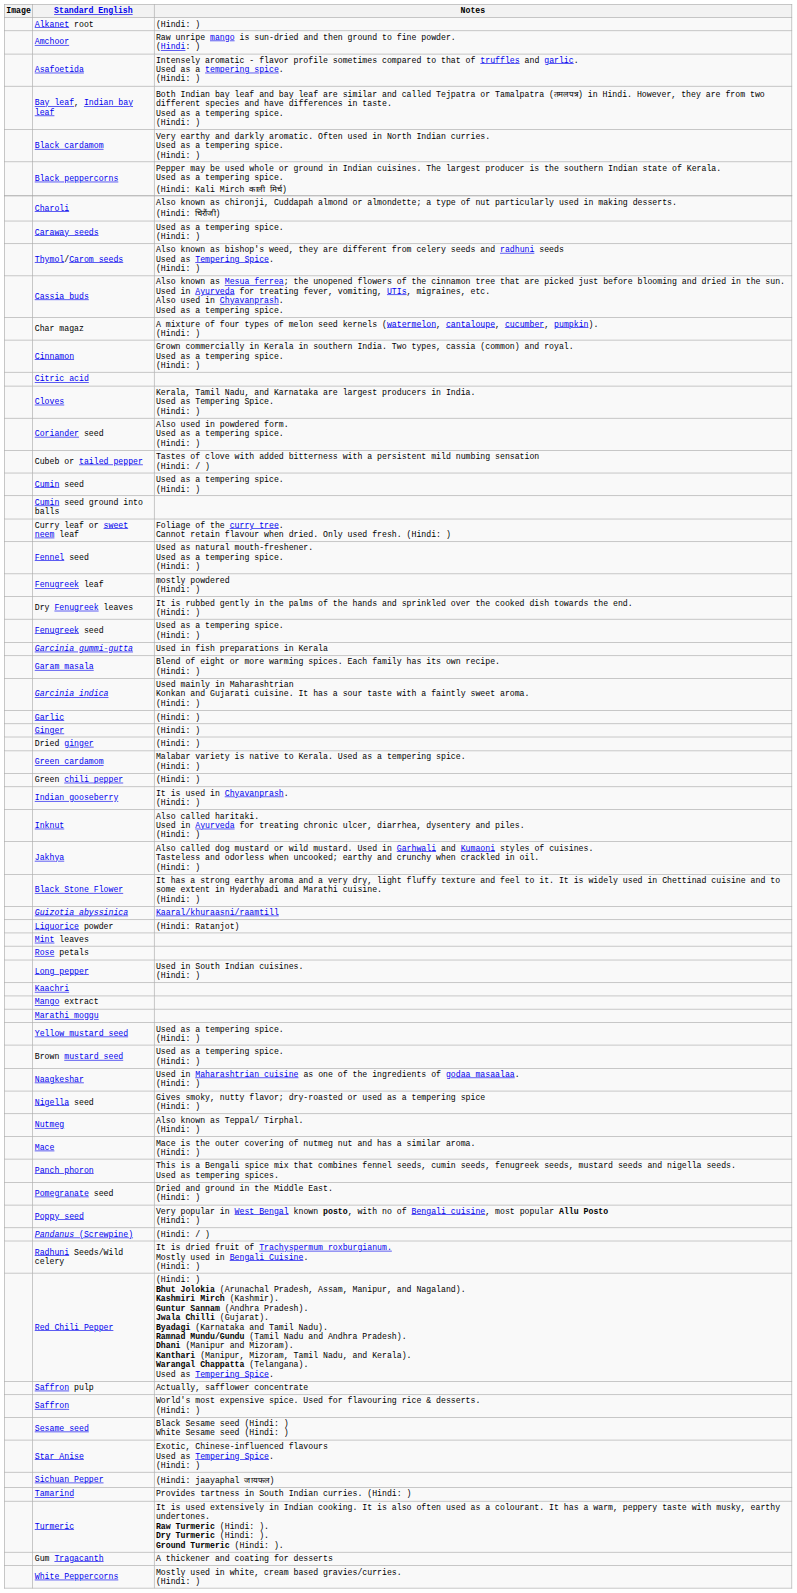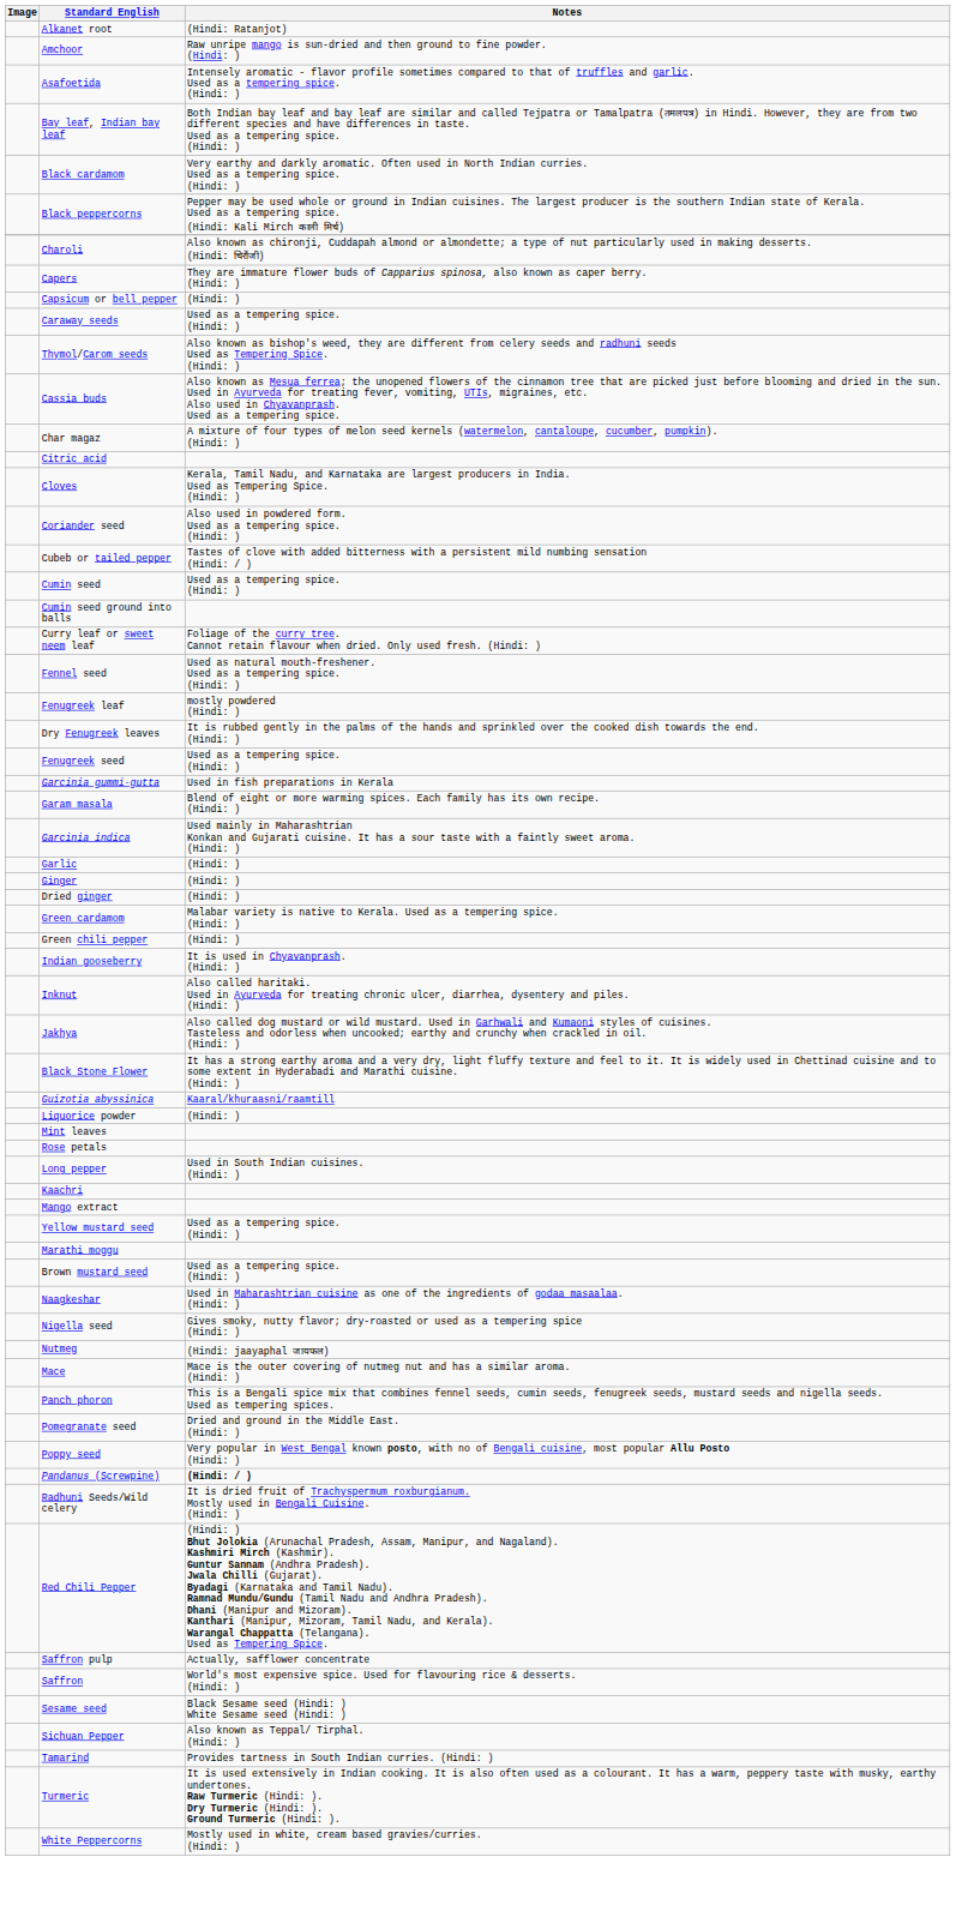 <table class="wikitable sortable">
 <tr>
 <th>Image</th>
 <th><a href='#'>Standard English</a></th>
 <th>Notes</th>
 </tr>
 <tr>
 <td></td>
 <td><a href='#'>Alkanet</a> root</td>
-<td>(Hindi:  )</td>
+<td>(Hindi: Ratanjot)</td>
 </tr>
 <tr>
 <td></td>
 <td><a href='#'>Amchoor</a></td>
 <td>Raw unripe <a href='#'>mango</a> is sun-dried and then ground to fine powder.<br>(<a href='#'>Hindi</a>:  )</td>
 </tr>
 <tr>
 <td></td>
 <td><a href='#'>Asafoetida</a></td>
 <td>Intensely aromatic - flavor profile sometimes compared to that of <a href='#'>truffles</a> and <a href='#'>garlic</a>.<br>Used as a <a href='#'>tempering spice</a>.<br>(Hindi:  )</td>
 </tr>
 <tr>
 <td></td>
 <td><a href='#'>Bay leaf</a>, <a href='#'>Indian bay leaf</a></td>
 <td>Both Indian bay leaf and bay leaf are similar and called Tejpatra or Tamalpatra (तमलपत्र) in Hindi. However, they are from two different species and have differences in taste.<br>Used as a tempering spice.<br>(Hindi:  )</td>
 </tr>
 <tr>
 <td></td>
 <td><a href='#'>Black cardamom</a></td>
 <td>Very earthy and darkly aromatic. Often used in North Indian curries.<br>Used as a tempering spice.<br>(Hindi:  )</td>
 </tr>
 <tr>
 <td></td>
 <td><a href='#'>Black peppercorns</a></td>
 <td>Pepper may be used whole or ground in Indian cuisines. The largest producer is the southern Indian state of Kerala.<br>Used as a tempering spice.<br>(Hindi: Kali Mirch काली मिर्च)</td>
 </tr>
 <tr>
 </tr>
 <tr>
 <td></td>
 <td><a href='#'>Charoli</a></td>
 <td>Also known as chironji, Cuddapah almond or almondette; a type of nut particularly used in making desserts.<br>(Hindi:  चिरौंजी)</td>
 </tr>
 <tr>
 <td></td>
+<td><a href='#'>Capers</a></td>
+<td>They are immature flower buds of <em>Capparius spinosa,</em> also known as caper berry.<br>(Hindi:  )</td>
+</tr>
+<tr>
+<td></td>
+<td><a href='#'>Capsicum</a> or <a href='#'>bell pepper</a></td>
+<td>(Hindi:  )</td>
+</tr>
+<tr>
+<td></td>
 <td><a href='#'>Caraway seeds</a></td>
 <td>Used as a tempering spice.<br>(Hindi:  )</td>
 </tr>
 <tr>
 <td></td>
 <td><a href='#'>Thymol</a>/<a href='#'>Carom seeds</a></td>
 <td>Also known as bishop's weed, they are different from celery seeds and <a href='#'>radhuni</a> seeds<br>Used as <a href='#'>Tempering Spice</a>.<br>(Hindi:  )</td>
 </tr>
 <tr>
 <td></td>
 <td><a href='#'>Cassia buds</a></td>
 <td>Also known as <a href='#'>Mesua ferrea</a>; the unopened flowers of the cinnamon tree that are picked just before blooming and dried in the sun.<br>Used in <a href='#'>Ayurveda</a> for treating fever, vomiting, <a href='#'>UTIs</a>, migraines, etc.<br>Also used in <a href='#'>Chyavanprash</a>.<br>Used as a tempering spice.</td>
 </tr>
 <tr>
 <td></td>
 <td>Char magaz</td>
 <td>A mixture of four types of melon seed kernels (<a href='#'>watermelon</a>, <a href='#'>cantaloupe</a>, <a href='#'>cucumber</a>, <a href='#'>pumpkin</a>).<br>(Hindi:  )</td>
-</tr>
-<tr>
-<td></td>
-<td><a href='#'>Cinnamon</a></td>
-<td>Grown commercially in Kerala in southern India. Two types, cassia (common) and royal.<br>Used as a tempering spice.<br>(Hindi:  )</td>
 </tr>
 <tr>
 <td></td>
 <td><a href='#'>Citric acid</a></td>
 <td></td>
 </tr>
 <tr>
 <td></td>
 <td><a href='#'>Cloves</a></td>
 <td>Kerala, Tamil Nadu, and Karnataka are largest producers in India.<br>Used as Tempering Spice.<br>(Hindi:  )</td>
 </tr>
 <tr>
 <td></td>
 <td><a href='#'>Coriander</a> seed</td>
 <td>Also used in powdered form.<br>Used as a tempering spice.<br>(Hindi:  )</td>
 </tr>
 <tr>
 <td></td>
 <td>Cubeb or <a href='#'>tailed pepper</a></td>
 <td>Tastes of clove with added bitterness with a persistent mild numbing sensation<br>(Hindi:  / )</td>
 </tr>
 <tr>
 <td></td>
 <td><a href='#'>Cumin</a> seed</td>
 <td>Used as a tempering spice.<br>(Hindi:  )</td>
 </tr>
 <tr>
 <td></td>
 <td><a href='#'>Cumin</a> seed ground into balls</td>
 <td></td>
 </tr>
 <tr>
 <td></td>
 <td>Curry leaf or <a href='#'>sweet neem</a> leaf</td>
 <td>Foliage of the <a href='#'>curry tree</a>.<br>Cannot retain flavour when dried. Only used fresh. (Hindi:  )</td>
 </tr>
 <tr>
 <td></td>
 <td><a href='#'>Fennel</a> seed</td>
 <td>Used as natural mouth-freshener.<br>Used as a tempering spice.<br>(Hindi:  )</td>
 </tr>
 <tr>
 <td></td>
 <td><a href='#'>Fenugreek</a> leaf</td>
 <td>mostly powdered<br>(Hindi:  )</td>
 </tr>
 <tr>
 <td></td>
 <td>Dry <a href='#'>Fenugreek</a> leaves</td>
 <td>It is rubbed gently in the palms of the hands and sprinkled over the cooked dish towards the end.<br>(Hindi:  )</td>
 </tr>
 <tr>
 <td></td>
 <td><a href='#'>Fenugreek</a> seed</td>
 <td>Used as a tempering spice.<br>(Hindi:  )</td>
 </tr>
 <tr>
 <td></td>
 <td><a href='#'><em>Garcinia gummi-gutta</em></a></td>
 <td>Used in fish preparations in Kerala</td>
 </tr>
 <tr>
 <td></td>
 <td><a href='#'>Garam masala</a></td>
 <td>Blend of eight or more warming spices. Each family has its own recipe.<br>(Hindi:  )</td>
 </tr>
 <tr>
 <td></td>
 <td><em><a href='#'>Garcinia indica</a></em></td>
 <td>Used mainly in Maharashtrian<br>Konkan and Gujarati cuisine. It has a sour taste with a faintly sweet aroma.<br>(Hindi:  )</td>
 </tr>
 <tr>
 <td></td>
 <td><a href='#'>Garlic</a></td>
 <td>(Hindi:  )</td>
 </tr>
 <tr>
 <td></td>
 <td><a href='#'>Ginger</a></td>
 <td>(Hindi:  )</td>
 </tr>
 <tr>
 <td></td>
 <td>Dried <a href='#'>ginger</a></td>
 <td>(Hindi:  )</td>
 </tr>
 <tr>
 <td></td>
 <td><a href='#'>Green cardamom</a></td>
 <td>Malabar variety is native to Kerala. Used as a tempering spice.<br>(Hindi:  )</td>
 </tr>
 <tr>
 <td></td>
 <td>Green <a href='#'>chili pepper</a></td>
 <td>(Hindi:  )</td>
 </tr>
 <tr>
 <td></td>
 <td><a href='#'>Indian gooseberry</a></td>
 <td>It is used in <a href='#'>Chyavanprash</a>.<br>(Hindi:  )</td>
 </tr>
 <tr>
 <td></td>
 <td><a href='#'>Inknut</a></td>
 <td>Also called haritaki.<br>Used in <a href='#'>Ayurveda</a> for treating chronic ulcer, diarrhea, dysentery and piles.<br>(Hindi:  )</td>
 </tr>
 <tr>
 <td></td>
 <td><a href='#'>Jakhya</a></td>
 <td>Also called dog mustard or wild mustard. Used in <a href='#'>Garhwali</a> and <a href='#'>Kumaoni</a> styles of cuisines.<br>Tasteless and odorless when uncooked; earthy and crunchy when crackled in oil.<br>(Hindi:  )</td>
 </tr>
 <tr>
 <td></td>
 <td><a href='#'>Black Stone Flower</a></td>
 <td>It has a strong earthy aroma and a very dry, light fluffy texture and feel to it. It is widely used in Chettinad cuisine and to some extent in Hyderabadi and Marathi cuisine.<br>(Hindi:  )</td>
 </tr>
 <tr>
 <td></td>
 <td><em><a href='#'>Guizotia abyssinica</a></em></td>
 <td><a href='#'>Kaaral/khuraasni/raamtill</a></td>
 </tr>
 <tr>
 <td></td>
 <td><a href='#'>Liquorice</a> powder</td>
-<td>(Hindi: Ratanjot)</td>
+<td>(Hindi:  )</td>
 </tr>
 <tr>
 <td></td>
 <td><a href='#'>Mint</a> leaves</td>
 <td></td>
 </tr>
 <tr>
 <td></td>
 <td><a href='#'>Rose</a> petals</td>
 <td></td>
 </tr>
 <tr>
 <td></td>
 <td><a href='#'>Long pepper</a></td>
 <td>Used in South Indian cuisines.<br>(Hindi:  )</td>
 </tr>
 <tr>
 <td></td>
 <td><a href='#'>Kaachri</a></td>
 <td></td>
 </tr>
 <tr>
 <td></td>
 <td><a href='#'>Mango</a> extract</td>
 <td></td>
 </tr>
 <tr>
 <td></td>
-<td><a href='#'>Marathi moggu</a></td>
-<td></td>
+<td><a href='#'>Yellow mustard seed</a></td>
+<td>Used as a tempering spice.<br>(Hindi:  )</td>
 </tr>
 <tr>
 <td></td>
-<td><a href='#'>Yellow mustard seed</a></td>
-<td>Used as a tempering spice.<br>(Hindi:  )</td>
+<td><a href='#'>Marathi moggu</a></td>
+<td></td>
 </tr>
 <tr>
 <td></td>
 <td>Brown <a href='#'>mustard seed</a></td>
 <td>Used as a tempering spice.<br>(Hindi:  )</td>
 </tr>
 <tr>
 <td></td>
 <td><a href='#'>Naagkeshar</a></td>
 <td>Used in <a href='#'>Maharashtrian cuisine</a> as one of the ingredients of <a href='#'>godaa masaalaa</a>.<br>(Hindi:  )</td>
 </tr>
 <tr>
 <td></td>
 <td><a href='#'>Nigella</a> seed</td>
 <td>Gives smoky, nutty flavor; dry-roasted or used as a tempering spice<br>(Hindi:  )</td>
 </tr>
 <tr>
 <td></td>
 <td><a href='#'>Nutmeg</a></td>
-<td>Also known as Teppal/ Tirphal.<br>(Hindi:  )</td>
+<td>(Hindi: jaayaphal जायफल)</td>
 </tr>
 <tr>
 <td></td>
 <td><a href='#'>Mace</a></td>
 <td>Mace is the outer covering of nutmeg nut and has a similar aroma.<br>(Hindi:  )</td>
 </tr>
 <tr>
 <td></td>
 <td><a href='#'>Panch phoron</a></td>
 <td>This is a Bengali spice mix that combines fennel seeds, cumin seeds, fenugreek seeds, mustard seeds and nigella seeds.<br>Used as tempering spices.</td>
 </tr>
 <tr>
 <td></td>
 <td><a href='#'>Pomegranate</a> seed</td>
 <td>Dried and ground in the Middle East.<br>(Hindi:  )</td>
 </tr>
 <tr>
 <td></td>
 <td><a href='#'>Poppy seed</a></td>
 <td>Very popular in <a href='#'>West Bengal</a> known <strong>posto</strong>, with no of <a href='#'>Bengali cuisine</a>, most popular <strong>Allu Posto</strong><br>(Hindi:  )</td>
 </tr>
 <tr>
 <td></td>
 <td><a href='#'><em>Pandanus</em> (Screwpine)</a></td>
-<td>(Hindi:  /  )</td>
+<td><strong>(Hindi:  /  )</strong></td>
 </tr>
 <tr>
 <td></td>
 <td><a href='#'>Radhuni</a> Seeds/Wild celery</td>
 <td>It is dried fruit of <a href='#'>Trachyspermum roxburgianum.</a><br>Mostly used in <a href='#'>Bengali Cuisine</a>.<br>(Hindi:  )</td>
 </tr>
 <tr>
 <td></td>
 <td><a href='#'>Red Chili Pepper</a></td>
 <td>(Hindi:  )<br><strong>Bhut Jolokia</strong> (Arunachal Pradesh, Assam, Manipur, and Nagaland).<br><strong>Kashmiri</strong> <strong>Mirch</strong> (Kashmir).<br><strong>Guntur Sannam</strong> (Andhra Pradesh).<br><strong>Jwala Chilli</strong> (Gujarat).<br><strong>Byadagi</strong> (Karnataka and Tamil Nadu).<br><strong>Ramnad Mundu/Gundu</strong> (Tamil Nadu and Andhra Pradesh).<br><strong>Dhani</strong> (Manipur and Mizoram).<br><strong>Kanthari</strong> (Manipur, Mizoram, Tamil Nadu, and Kerala).<br><strong>Warangal Chappatta</strong> (Telangana).<br>Used as <a href='#'>Tempering Spice</a>.</td>
 </tr>
 <tr>
 <td></td>
 <td><a href='#'>Saffron</a> pulp</td>
 <td>Actually, safflower concentrate</td>
 </tr>
 <tr>
 <td></td>
 <td><a href='#'>Saffron</a></td>
 <td>World's most expensive spice. Used for flavouring rice & desserts.<br>(Hindi:  )</td>
 </tr>
 <tr>
 <td></td>
 <td><a href='#'>Sesame seed</a></td>
 <td>Black Sesame seed (Hindi:  )<br>White Sesame seed (Hindi:  )</td>
 </tr>
 <tr>
 <td></td>
-<td><a href='#'>Star Anise</a></td>
-<td>Exotic, Chinese-influenced flavours<br>Used as <a href='#'>Tempering Spice</a>.<br>(Hindi:  )</td>
-</tr>
-<tr>
-<td></td>
 <td><a href='#'>Sichuan Pepper</a></td>
-<td>(Hindi: jaayaphal जायफल)</td>
+<td>Also known as Teppal/ Tirphal.<br>(Hindi:  )</td>
 </tr>
 <tr>
 <td></td>
 <td><a href='#'>Tamarind</a></td>
 <td>Provides tartness in South Indian curries. (Hindi:  )</td>
 </tr>
 <tr>
 <td></td>
 <td><a href='#'>Turmeric</a></td>
 <td>It is used extensively in Indian cooking. It is also often used as a colourant. It has a warm, peppery taste with musky, earthy undertones.<br><strong>Raw Turmeric</strong>  (Hindi:  ).<br><strong>Dry Turmeric</strong> (Hindi:  ).<br><strong>Ground Turmeric</strong> (Hindi:  ).</td>
 </tr>
 <tr>
 <td></td>
-<td>Gum <a href='#'>Tragacanth</a></td>
-<td>A thickener and coating for desserts</td>
-</tr>
-<tr>
-<td></td>
 <td><a href='#'>White Peppercorns</a></td>
 <td>Mostly used in white, cream based gravies/curries.<br>(Hindi:  )</td>
 </tr>
 </table>
